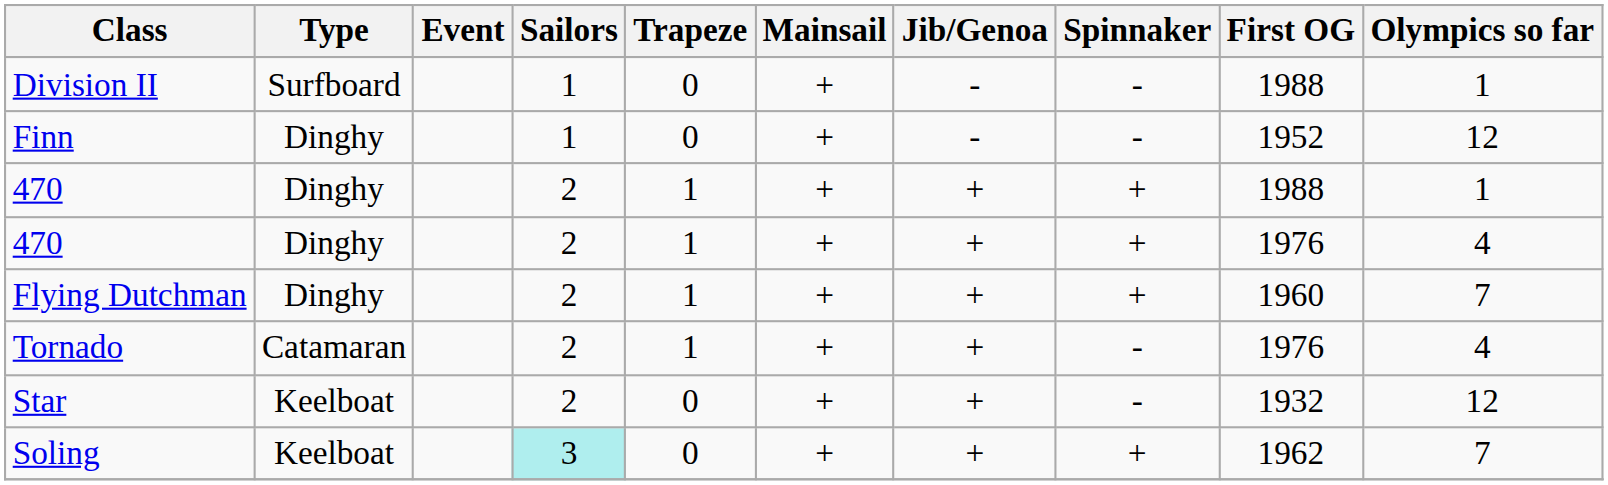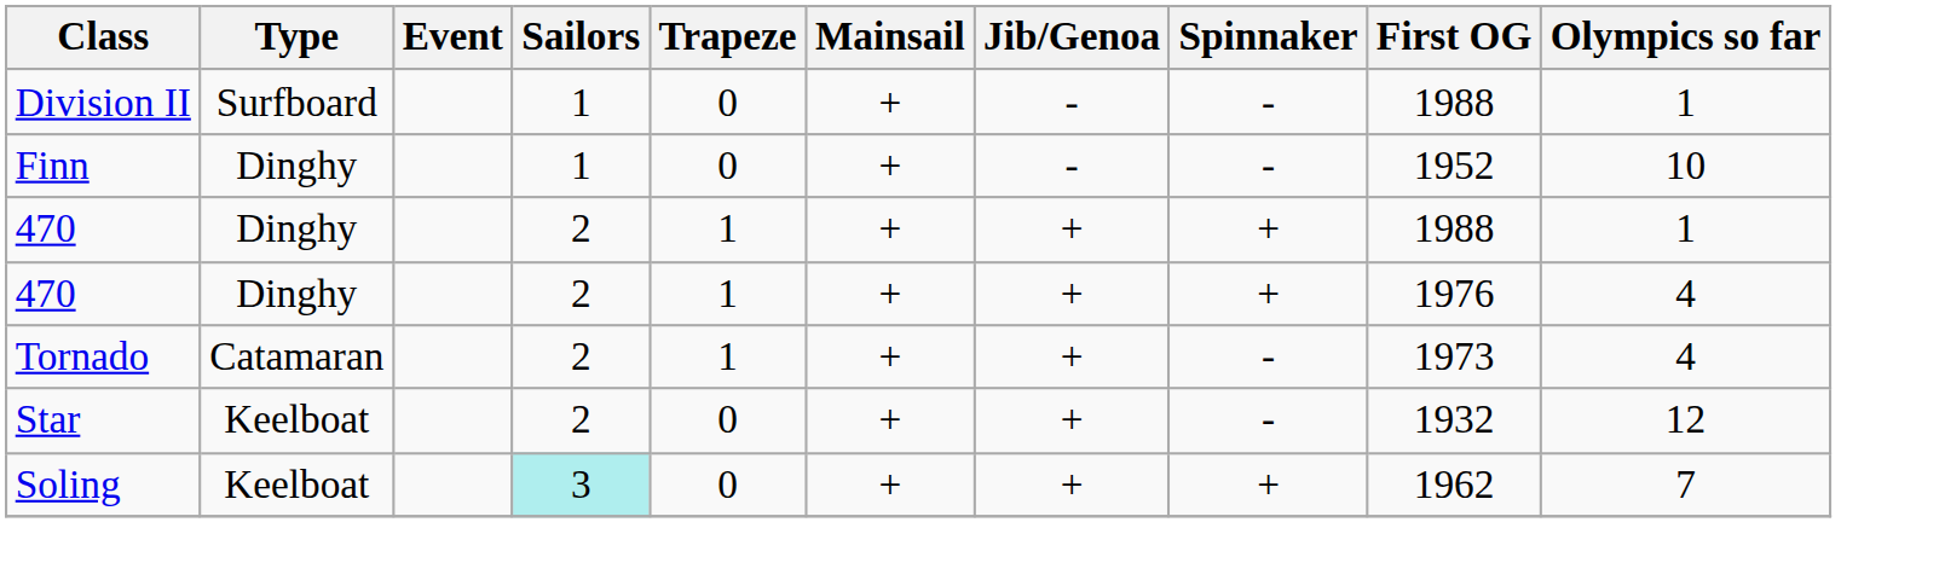 <table class="wikitable" style="text-align:center">
 <tr>
 <th>Class</th>
 <th>Type</th>
 <th>Event</th>
 <th>Sailors</th>
 <th>Trapeze</th>
 <th>Mainsail</th>
 <th>Jib/Genoa</th>
 <th>Spinnaker</th>
 <th>First OG</th>
 <th>Olympics so far</th>
 </tr>
 <tr>
 <td style="text-align:left"><a href='#'>Division II</a></td>
 <td>Surfboard</td>
 <td></td>
 <td>1</td>
 <td>0</td>
 <td>+</td>
 <td>-</td>
 <td>-</td>
 <td>1988</td>
 <td>1</td>
 </tr>
 <tr>
 <td style="text-align:left"><a href='#'>Finn</a></td>
 <td>Dinghy</td>
 <td></td>
 <td>1</td>
 <td>0</td>
 <td>+</td>
 <td>-</td>
 <td>-</td>
 <td>1952</td>
-<td>12</td>
+<td>10</td>
 </tr>
 <tr>
 <td style="text-align:left"><a href='#'>470</a></td>
 <td>Dinghy</td>
 <td></td>
 <td>2</td>
 <td>1</td>
 <td>+</td>
 <td>+</td>
 <td>+</td>
 <td>1988</td>
 <td>1</td>
 </tr>
 <tr>
 <td style="text-align:left"><a href='#'>470</a></td>
 <td>Dinghy</td>
 <td></td>
 <td>2</td>
 <td>1</td>
 <td>+</td>
 <td>+</td>
 <td>+</td>
 <td>1976</td>
 <td>4</td>
 </tr>
 <tr>
-<td style="text-align:left"><a href='#'>Flying Dutchman</a></td>
-<td>Dinghy</td>
-<td></td>
-<td>2</td>
-<td>1</td>
-<td>+</td>
-<td>+</td>
-<td>+</td>
-<td>1960</td>
-<td>7</td>
-</tr>
-<tr>
 <td style="text-align:left"><a href='#'>Tornado</a></td>
 <td>Catamaran</td>
 <td></td>
 <td>2</td>
 <td>1</td>
 <td>+</td>
 <td>+</td>
 <td>-</td>
-<td>1976</td>
+<td>1973</td>
 <td>4</td>
 </tr>
 <tr>
 <td style="text-align:left"><a href='#'>Star</a></td>
 <td>Keelboat</td>
 <td></td>
 <td>2</td>
 <td>0</td>
 <td>+</td>
 <td>+</td>
 <td>-</td>
 <td>1932</td>
 <td>12</td>
 </tr>
 <tr>
 <td style="text-align:left"><a href='#'>Soling</a></td>
 <td>Keelboat</td>
 <td></td>
 <td style="background: paleturquoise;">3</td>
 <td>0</td>
 <td>+</td>
 <td>+</td>
 <td>+</td>
 <td>1962</td>
 <td>7</td>
 </tr>
 <tr>
 </tr>
 </table>
